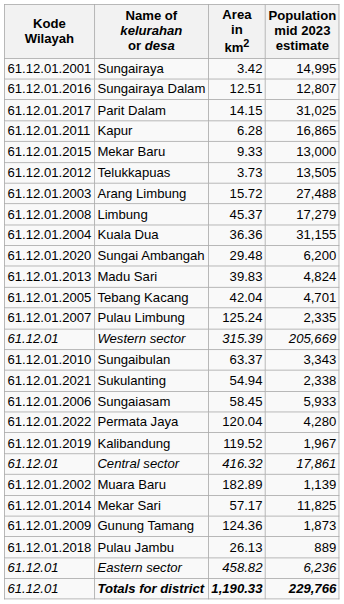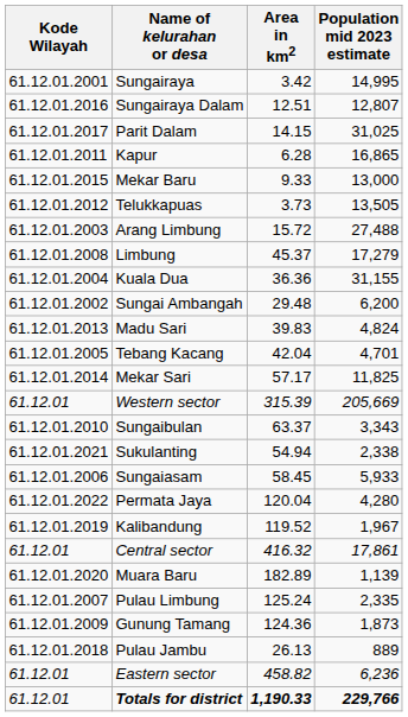 <table class="wikitable">
 <tr>
 <th>Kode <br>Wilayah</th>
 <th>Name of <br> <em>kelurahan</em><br> or <em>desa</em></th>
 <th>Area <br>in <br>km<sup>2</sup></th>
 <th>Population<br>mid 2023<br>estimate</th>
 </tr>
 <tr>
 <td>61.12.01.2001</td>
 <td>Sungairaya</td>
 <td align="right">3.42</td>
 <td align="right">14,995</td>
 </tr>
 <tr>
 <td>61.12.01.2016</td>
 <td>Sungairaya Dalam</td>
 <td align="right">12.51</td>
 <td align="right">12,807</td>
 </tr>
 <tr>
 <td>61.12.01.2017</td>
 <td>Parit Dalam</td>
 <td align="right">14.15</td>
 <td align="right">31,025</td>
 </tr>
 <tr>
 <td>61.12.01.2011</td>
 <td>Kapur</td>
 <td align="right">6.28</td>
 <td align="right">16,865</td>
 </tr>
 <tr>
 <td>61.12.01.2015</td>
 <td>Mekar Baru</td>
 <td align="right">9.33</td>
 <td align="right">13,000</td>
 </tr>
 <tr>
 <td>61.12.01.2012</td>
 <td>Telukkapuas</td>
 <td align="right">3.73</td>
 <td align="right">13,505</td>
 </tr>
 <tr>
 <td>61.12.01.2003</td>
 <td>Arang Limbung</td>
 <td align="right">15.72</td>
 <td align="right">27,488</td>
 </tr>
 <tr>
 <td>61.12.01.2008</td>
 <td>Limbung</td>
 <td align="right">45.37</td>
 <td align="right">17,279</td>
 </tr>
 <tr>
 <td>61.12.01.2004</td>
 <td>Kuala Dua</td>
 <td align="right">36.36</td>
 <td align="right">31,155</td>
 </tr>
 <tr>
-<td>61.12.01.2020</td>
+<td>61.12.01.2002</td>
 <td>Sungai Ambangah</td>
 <td align="right">29.48</td>
 <td align="right">6,200</td>
 </tr>
 <tr>
 <td>61.12.01.2013</td>
 <td>Madu Sari</td>
 <td align="right">39.83</td>
 <td align="right">4,824</td>
 </tr>
 <tr>
 <td>61.12.01.2005</td>
 <td>Tebang Kacang</td>
 <td align="right">42.04</td>
 <td align="right">4,701</td>
 </tr>
 <tr>
-<td>61.12.01.2007</td>
-<td>Pulau Limbung</td>
-<td align="right">125.24</td>
-<td align="right">2,335</td>
+<td>61.12.01.2014</td>
+<td>Mekar Sari</td>
+<td align="right">57.17</td>
+<td align="right">11,825</td>
 </tr>
 <tr>
 <td><em>61.12.01</em></td>
 <td><em>Western sector</em></td>
 <td align="right"><em>315.39</em></td>
 <td align="right"><em>205,669</em></td>
 </tr>
 <tr>
 <td>61.12.01.2010</td>
 <td>Sungaibulan</td>
 <td align="right">63.37</td>
 <td align="right">3,343</td>
 </tr>
 <tr>
 <td>61.12.01.2021</td>
 <td>Sukulanting</td>
 <td align="right">54.94</td>
 <td align="right">2,338</td>
 </tr>
 <tr>
 <td>61.12.01.2006</td>
 <td>Sungaiasam</td>
 <td align="right">58.45</td>
 <td align="right">5,933</td>
 </tr>
 <tr>
 <td>61.12.01.2022</td>
 <td>Permata Jaya</td>
 <td align="right">120.04</td>
 <td align="right">4,280</td>
 </tr>
 <tr>
 <td>61.12.01.2019</td>
 <td>Kalibandung</td>
 <td align="right">119.52</td>
 <td align="right">1,967</td>
 </tr>
 <tr>
 <td><em>61.12.01</em></td>
 <td><em>Central sector</em></td>
 <td align="right"><em>416.32</em></td>
 <td align="right"><em>17,861</em></td>
 </tr>
 <tr>
-<td>61.12.01.2002</td>
+<td>61.12.01.2020</td>
 <td>Muara Baru</td>
 <td align="right">182.89</td>
 <td align="right">1,139</td>
 </tr>
 <tr>
-<td>61.12.01.2014</td>
-<td>Mekar Sari</td>
-<td align="right">57.17</td>
-<td align="right">11,825</td>
+<td>61.12.01.2007</td>
+<td>Pulau Limbung</td>
+<td align="right">125.24</td>
+<td align="right">2,335</td>
 </tr>
 <tr>
 <td>61.12.01.2009</td>
 <td>Gunung Tamang</td>
 <td align="right">124.36</td>
 <td align="right">1,873</td>
 </tr>
 <tr>
 <td>61.12.01.2018</td>
 <td>Pulau Jambu</td>
 <td align="right">26.13</td>
 <td align="right">889</td>
 </tr>
 <tr>
 <td><em>61.12.01</em></td>
 <td><em>Eastern sector</em></td>
 <td align="right"><em>458.82</em></td>
 <td align="right"><em>6,236</em></td>
 </tr>
 <tr>
 <td><em>61.12.01</em></td>
 <td><strong><em>Totals for district</em></strong></td>
 <td align="right"><strong><em>1,190.33</em></strong></td>
 <td align="right"><strong><em>229,766</em></strong></td>
 </tr>
 </table>
